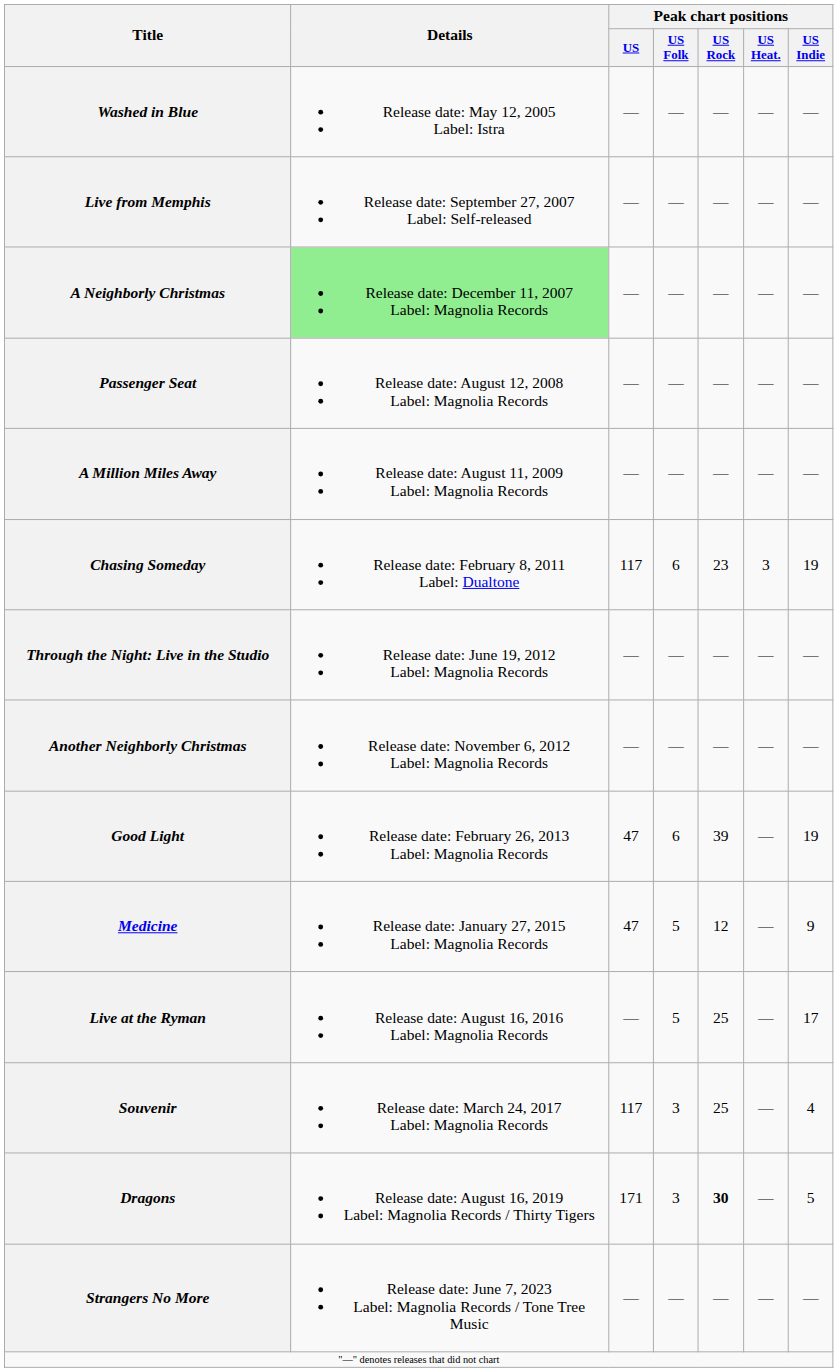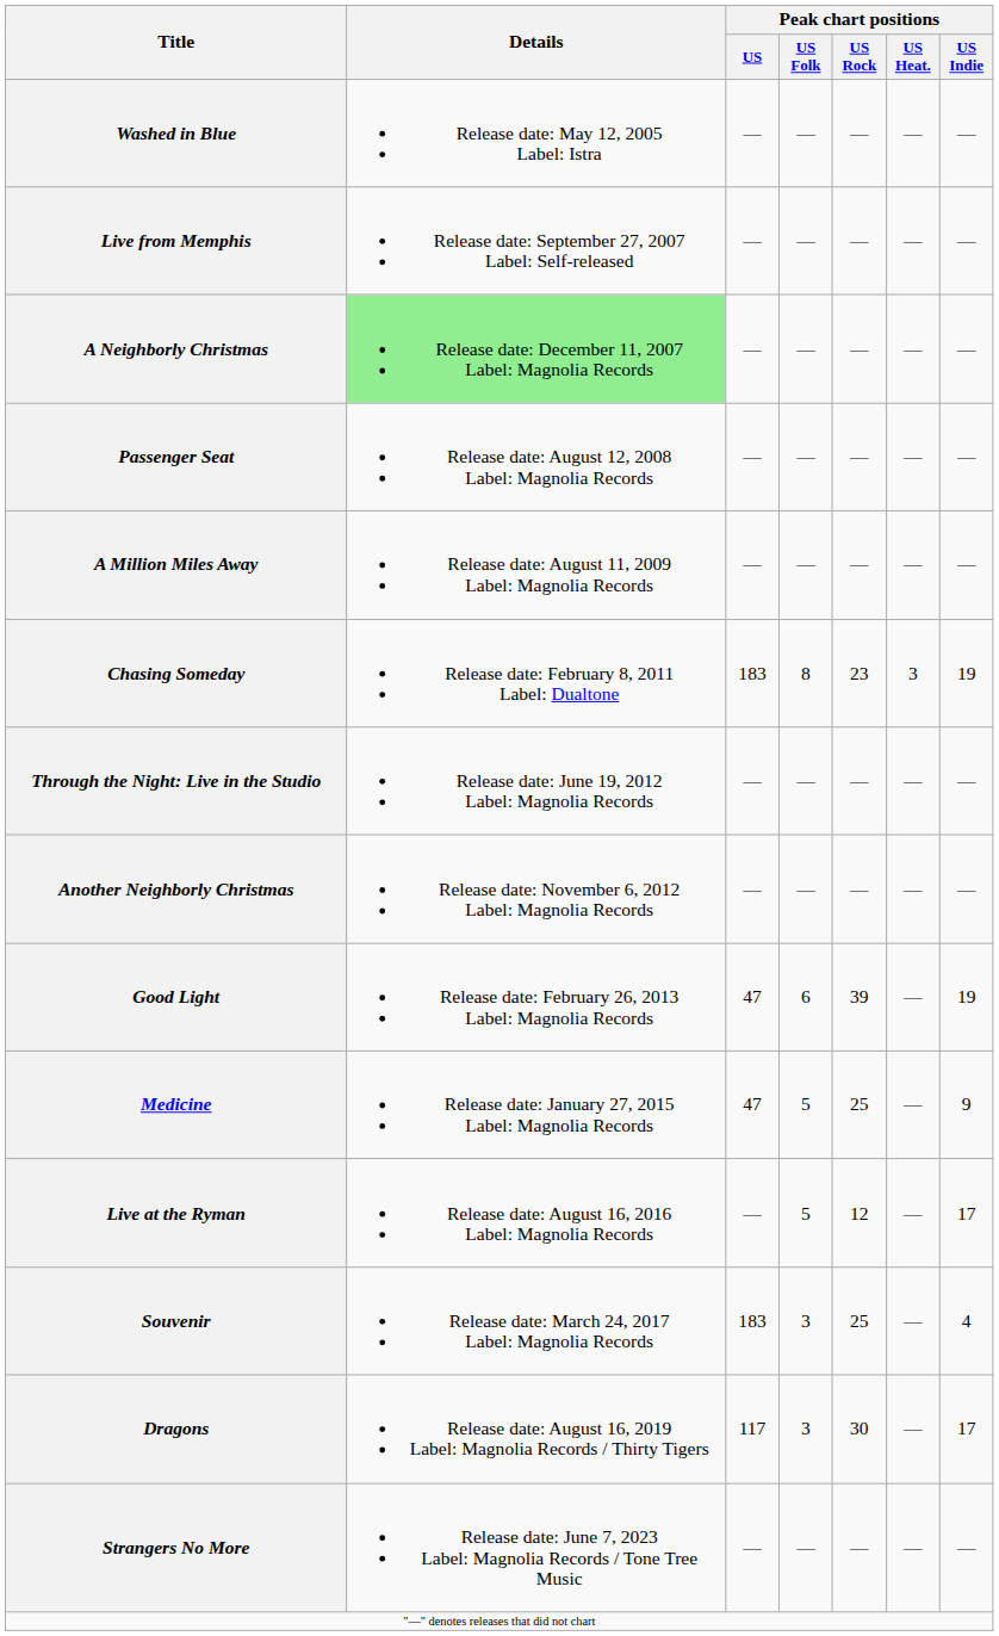 <table class="wikitable plainrowheaders" style="text-align:center;">
 <tr>
 <th rowspan="2" style="width:18em;">Title</th>
 <th rowspan="2" style="width:20em;">Details</th>
 <th colspan="5">Peak chart positions</th>
 </tr>
 <tr style="font-size:smaller;">
 <th width="40"><a href='#'>US</a><br></th>
 <th width="40"><a href='#'>US Folk</a><br></th>
 <th width="40"><a href='#'>US Rock</a><br></th>
 <th width="40"><a href='#'>US Heat.</a><br></th>
 <th width="40"><a href='#'>US Indie</a><br></th>
 </tr>
 <tr>
 <th scope="row"><em>Washed in Blue</em></th>
 <td><br><ul><li>Release date: May 12, 2005</li><li>Label: Istra</li></ul></td>
 <td>—</td>
 <td>—</td>
 <td>—</td>
 <td>—</td>
 <td>—</td>
 </tr>
 <tr>
 <th scope="row"><em>Live from Memphis</em></th>
 <td><br><ul><li>Release date: September 27, 2007</li><li>Label: Self-released</li></ul></td>
 <td>—</td>
 <td>—</td>
 <td>—</td>
 <td>—</td>
 <td>—</td>
 </tr>
 <tr>
 <th scope="row"><em>A Neighborly Christmas</em></th>
 <td style="background: lightgreen;"><br><ul><li>Release date: December 11, 2007</li><li>Label: Magnolia Records</li></ul></td>
 <td>—</td>
 <td>—</td>
 <td>—</td>
 <td>—</td>
 <td>—</td>
 </tr>
 <tr>
 <th scope="row"><em>Passenger Seat</em></th>
 <td><br><ul><li>Release date: August 12, 2008</li><li>Label: Magnolia Records</li></ul></td>
 <td>—</td>
 <td>—</td>
 <td>—</td>
 <td>—</td>
 <td>—</td>
 </tr>
 <tr>
 <th scope="row"><em>A Million Miles Away</em></th>
 <td><br><ul><li>Release date: August 11, 2009</li><li>Label: Magnolia Records</li></ul></td>
 <td>—</td>
 <td>—</td>
 <td>—</td>
 <td>—</td>
 <td>—</td>
 </tr>
 <tr>
 <th scope="row"><em>Chasing Someday</em></th>
 <td><br><ul><li>Release date: February 8, 2011</li><li>Label: <a href='#'>Dualtone</a></li></ul></td>
-<td>117</td>
-<td>6</td>
+<td>183</td>
+<td>8</td>
 <td>23</td>
 <td>3</td>
 <td>19</td>
 </tr>
 <tr>
 <th scope="row"><em>Through the Night: Live in the Studio</em></th>
 <td><br><ul><li>Release date: June 19, 2012</li><li>Label: Magnolia Records</li></ul></td>
 <td>—</td>
 <td>—</td>
 <td>—</td>
 <td>—</td>
 <td>—</td>
 </tr>
 <tr>
 <th scope="row"><em>Another Neighborly Christmas</em></th>
 <td><br><ul><li>Release date: November 6, 2012</li><li>Label: Magnolia Records</li></ul></td>
 <td>—</td>
 <td>—</td>
 <td>—</td>
 <td>—</td>
 <td>—</td>
 </tr>
 <tr>
 <th scope="row"><em>Good Light</em></th>
 <td><br><ul><li>Release date: February 26, 2013</li><li>Label: Magnolia Records</li></ul></td>
 <td>47</td>
 <td>6</td>
 <td>39</td>
 <td>—</td>
 <td>19</td>
 </tr>
 <tr>
 <th scope="row"><em><a href='#'>Medicine</a></em></th>
 <td><br><ul><li>Release date: January 27, 2015</li><li>Label: Magnolia Records</li></ul></td>
 <td>47</td>
 <td>5</td>
-<td>12</td>
+<td>25</td>
 <td>—</td>
 <td>9</td>
 </tr>
 <tr>
 <th scope="row"><em>Live at the Ryman</em></th>
 <td><br><ul><li>Release date: August 16, 2016</li><li>Label: Magnolia Records</li></ul></td>
 <td>—</td>
 <td>5</td>
-<td>25</td>
+<td>12</td>
 <td>—</td>
 <td>17</td>
 </tr>
 <tr>
 <th scope="row"><em>Souvenir</em></th>
 <td><br><ul><li>Release date: March 24, 2017</li><li>Label: Magnolia Records</li></ul></td>
-<td>117</td>
+<td>183</td>
 <td>3</td>
 <td>25</td>
 <td>—</td>
 <td>4</td>
 </tr>
 <tr>
 <th scope="row"><em>Dragons</em></th>
 <td><br><ul><li>Release date: August 16, 2019</li><li>Label: Magnolia Records / Thirty Tigers</li></ul></td>
-<td>171</td>
+<td>117</td>
 <td>3</td>
-<td><strong>30</strong></td>
+<td>30</td>
 <td>—</td>
-<td>5</td>
+<td>17</td>
 </tr>
 <tr>
 <th scope="row"><em>Strangers No More</em></th>
 <td><br><ul><li>Release date: June 7, 2023</li><li>Label: Magnolia Records / Tone Tree Music</li></ul></td>
 <td>—</td>
 <td>—</td>
 <td>—</td>
 <td>—</td>
 <td>—</td>
 </tr>
 <tr>
 <td colspan="12" style="font-size:8pt">"—" denotes releases that did not chart</td>
 </tr>
 </table>
